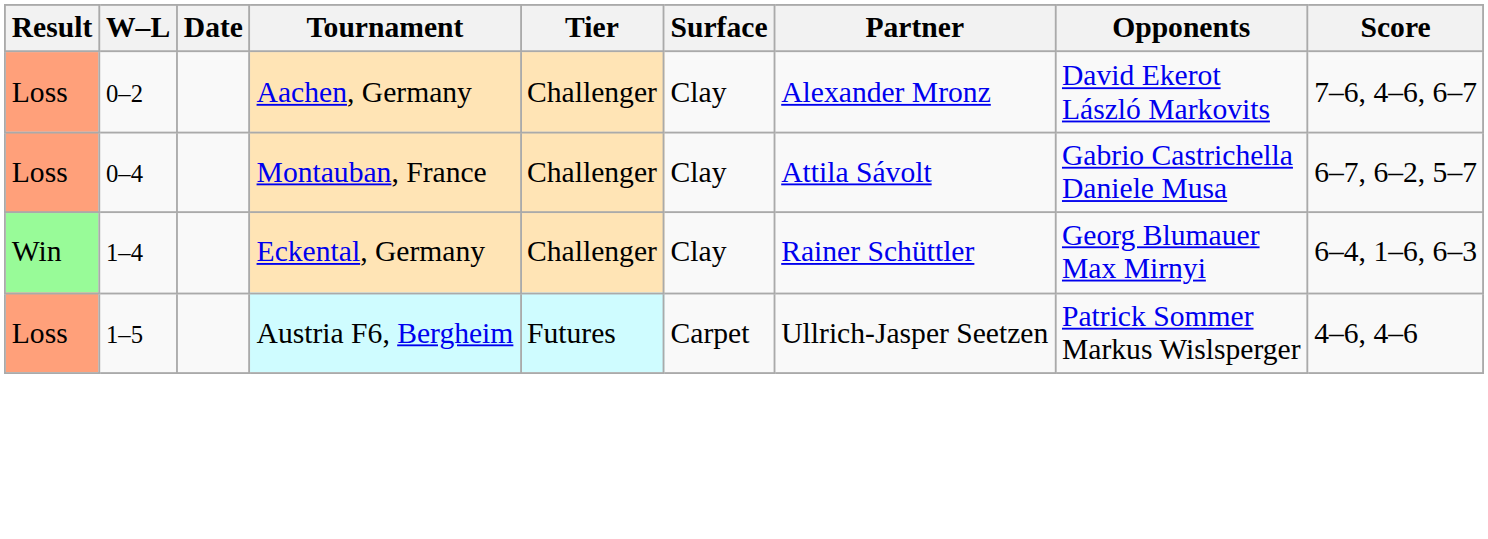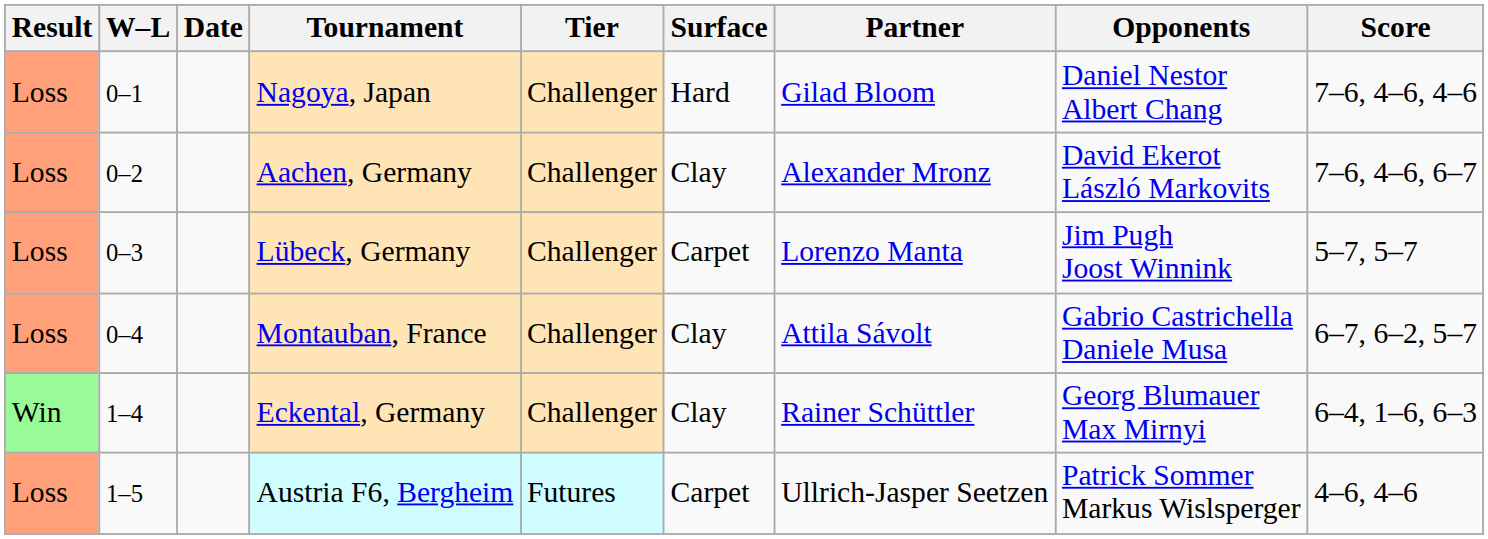 <table class="sortable wikitable">
 <tr>
 <th>Result</th>
 <th class="unsortable">W–L</th>
 <th>Date</th>
 <th>Tournament</th>
 <th>Tier</th>
 <th>Surface</th>
 <th>Partner</th>
 <th>Opponents</th>
 <th class="unsortable">Score</th>
 </tr>
 <tr>
 <td style="background:#ffa07a;">Loss</td>
+<td><small>0–1</small></td>
+<td></td>
+<td style="background:moccasin;"><a href='#'>Nagoya</a>, Japan</td>
+<td style="background:moccasin;">Challenger</td>
+<td>Hard</td>
+<td> <a href='#'>Gilad Bloom</a></td>
+<td> <a href='#'>Daniel Nestor</a> <br>  <a href='#'>Albert Chang</a></td>
+<td>7–6, 4–6, 4–6</td>
+</tr>
+<tr>
+<td style="background:#ffa07a;">Loss</td>
 <td><small>0–2</small></td>
 <td></td>
 <td style="background:moccasin;"><a href='#'>Aachen</a>, Germany</td>
 <td style="background:moccasin;">Challenger</td>
 <td>Clay</td>
 <td> <a href='#'>Alexander Mronz</a></td>
 <td> <a href='#'>David Ekerot</a> <br>  <a href='#'>László Markovits</a></td>
 <td>7–6, 4–6, 6–7</td>
+</tr>
+<tr>
+<td style="background:#ffa07a;">Loss</td>
+<td><small>0–3</small></td>
+<td></td>
+<td style="background:moccasin;"><a href='#'>Lübeck</a>, Germany</td>
+<td style="background:moccasin;">Challenger</td>
+<td>Carpet</td>
+<td> <a href='#'>Lorenzo Manta</a></td>
+<td> <a href='#'>Jim Pugh</a> <br>  <a href='#'>Joost Winnink</a></td>
+<td>5–7, 5–7</td>
 </tr>
 <tr>
 <td style="background:#ffa07a;">Loss</td>
 <td><small>0–4</small></td>
 <td></td>
 <td style="background:moccasin;"><a href='#'>Montauban</a>, France</td>
 <td style="background:moccasin;">Challenger</td>
 <td>Clay</td>
 <td> <a href='#'>Attila Sávolt</a></td>
 <td> <a href='#'>Gabrio Castrichella</a> <br>  <a href='#'>Daniele Musa</a></td>
 <td>6–7, 6–2, 5–7</td>
 </tr>
 <tr>
 <td style="background:#98fb98;">Win</td>
 <td><small>1–4</small></td>
 <td></td>
 <td style="background:moccasin;"><a href='#'>Eckental</a>, Germany</td>
 <td style="background:moccasin;">Challenger</td>
 <td>Clay</td>
 <td> <a href='#'>Rainer Schüttler</a></td>
 <td> <a href='#'>Georg Blumauer</a> <br>  <a href='#'>Max Mirnyi</a></td>
 <td>6–4, 1–6, 6–3</td>
 </tr>
 <tr>
 <td style="background:#ffa07a;">Loss</td>
 <td><small>1–5</small></td>
 <td></td>
 <td style="background:#cffcff;">Austria F6, <a href='#'>Bergheim</a></td>
 <td style="background:#cffcff;">Futures</td>
 <td>Carpet</td>
 <td> Ullrich-Jasper Seetzen</td>
 <td> <a href='#'>Patrick Sommer</a> <br>  Markus Wislsperger</td>
 <td>4–6, 4–6</td>
 </tr>
 </table>
